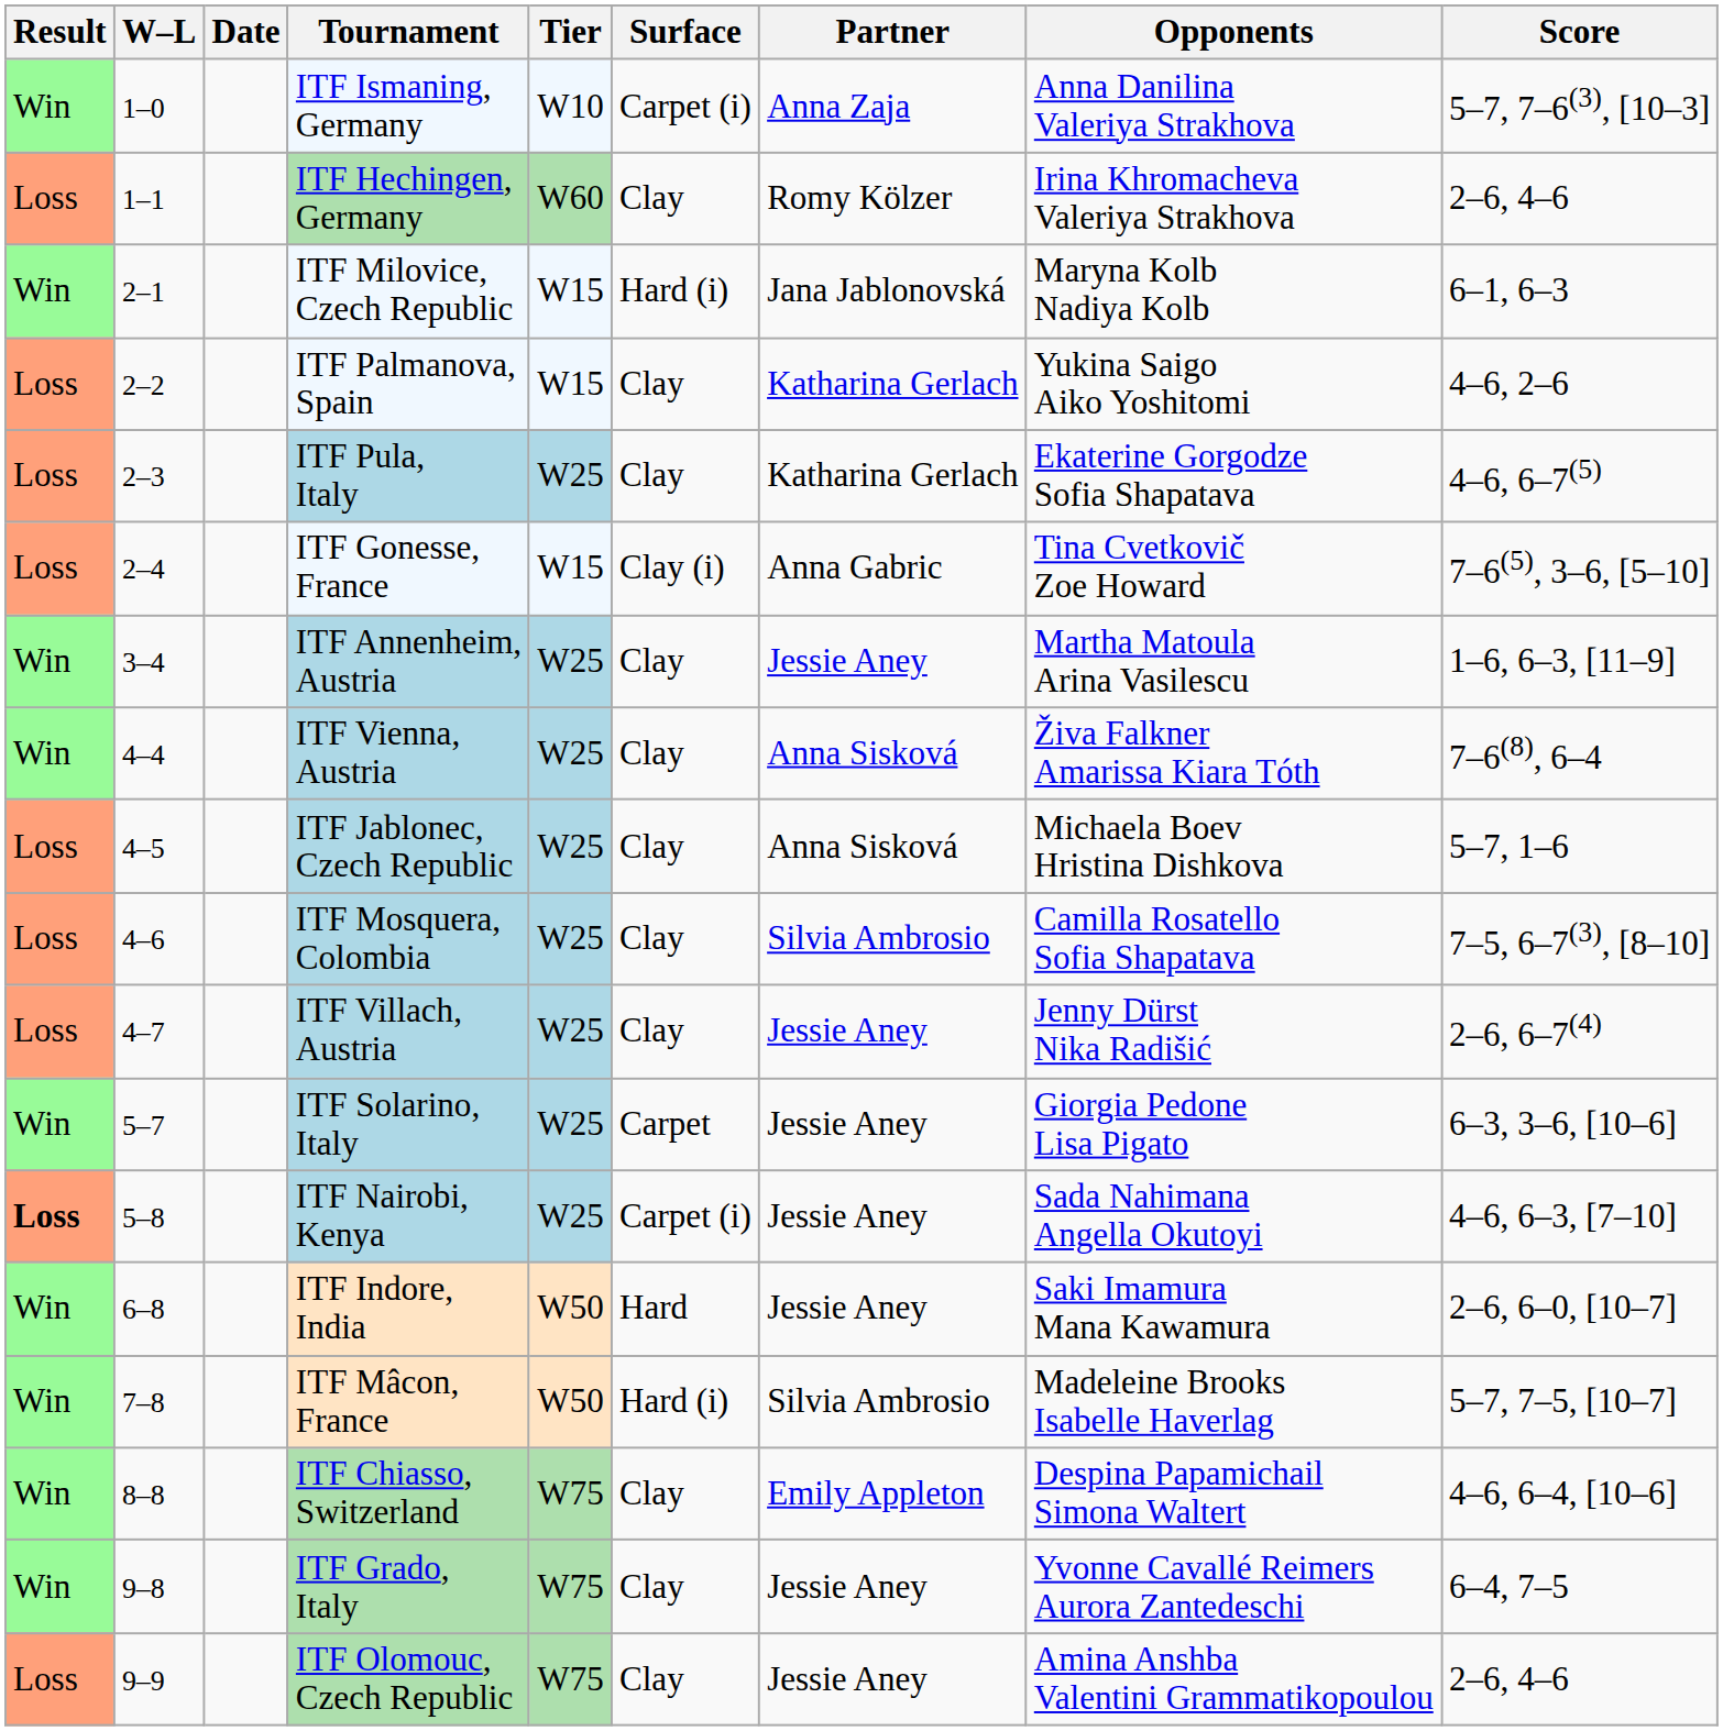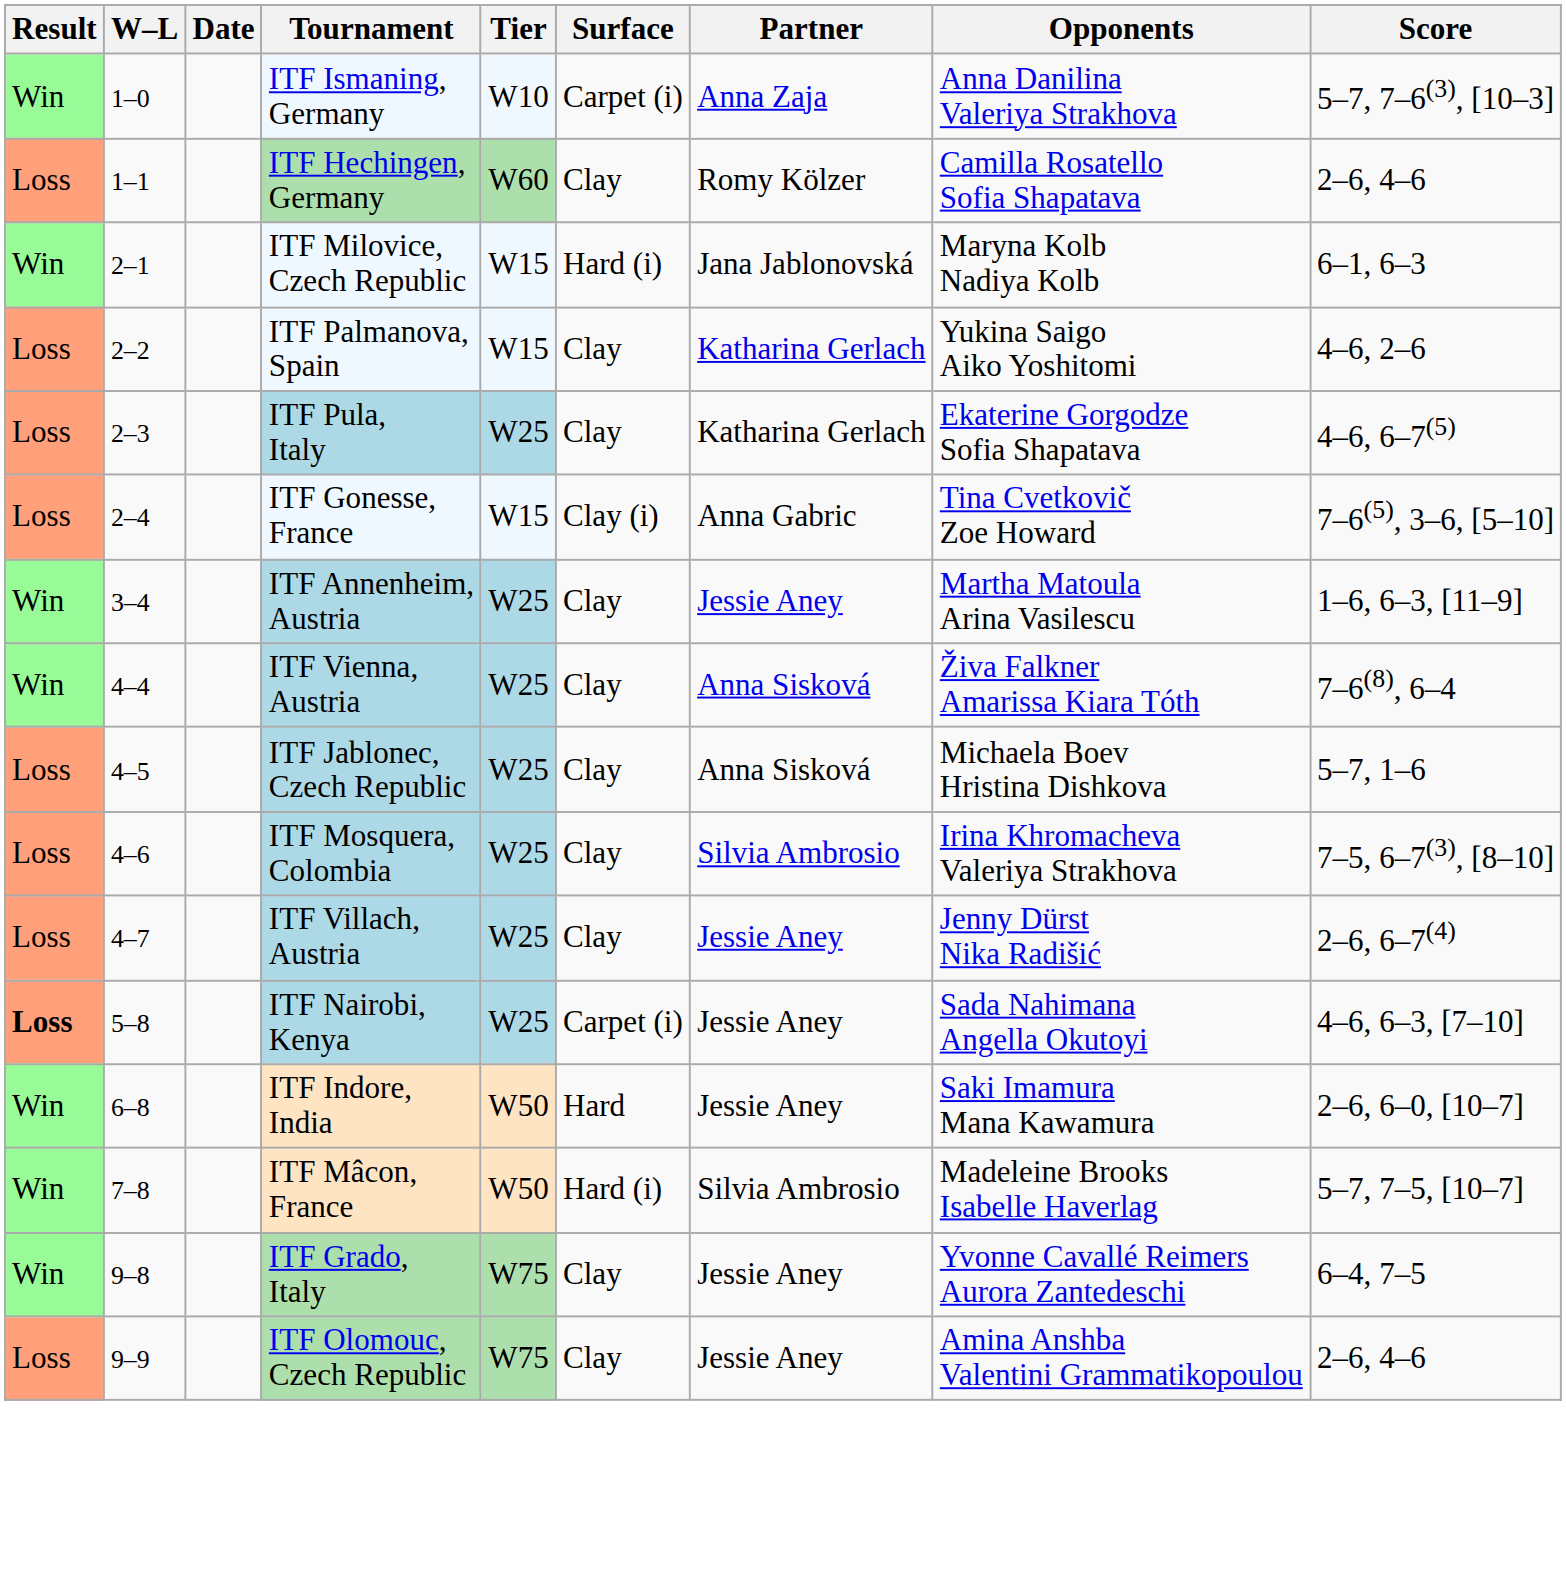 <table class="sortable wikitable nowrap">
 <tr>
 <th>Result</th>
 <th class=unsortable>W–L</th>
 <th>Date</th>
 <th>Tournament</th>
 <th>Tier</th>
 <th>Surface</th>
 <th>Partner</th>
 <th>Opponents</th>
 <th class=unsortable>Score</th>
 </tr>
 <tr>
 <td style="background:#98fb98;">Win</td>
 <td><small>1–0</small></td>
 <td></td>
 <td bgcolor=f0f8ff><a href='#'>ITF Ismaning</a>, <br> Germany</td>
 <td bgcolor=f0f8ff>W10</td>
 <td>Carpet (i)</td>
 <td> <a href='#'>Anna Zaja</a></td>
 <td> <a href='#'>Anna Danilina</a> <br>  <a href='#'>Valeriya Strakhova</a></td>
 <td>5–7, 7–6<sup>(3)</sup>, [10–3]</td>
 </tr>
 <tr>
 <td style="background:#ffa07a;">Loss</td>
 <td><small>1–1</small></td>
 <td><a href='#'></a></td>
 <td bgcolor=addfad><a href='#'>ITF Hechingen</a>, <br> Germany</td>
 <td bgcolor=addfad>W60</td>
 <td>Clay</td>
 <td> Romy Kölzer</td>
-<td> <a href='#'>Irina Khromacheva</a> <br>  Valeriya Strakhova</td>
+<td> <a href='#'>Camilla Rosatello</a> <br>  <a href='#'>Sofia Shapatava</a></td>
 <td>2–6, 4–6</td>
 </tr>
 <tr>
 <td style="background:#98fb98;">Win</td>
 <td><small>2–1</small></td>
 <td></td>
 <td bgcolor=f0f8ff>ITF Milovice, <br> Czech Republic</td>
 <td bgcolor=f0f8ff>W15</td>
 <td>Hard (i)</td>
 <td> Jana Jablonovská</td>
 <td> Maryna Kolb <br>  Nadiya Kolb</td>
 <td>6–1, 6–3</td>
 </tr>
 <tr>
 <td style="background:#ffa07a;">Loss</td>
 <td><small>2–2</small></td>
 <td></td>
 <td bgcolor=f0f8ff>ITF Palmanova, <br> Spain</td>
 <td bgcolor=f0f8ff>W15</td>
 <td>Clay</td>
 <td> <a href='#'>Katharina Gerlach</a></td>
 <td> Yukina Saigo <br>  Aiko Yoshitomi</td>
 <td>4–6, 2–6</td>
 </tr>
 <tr>
 <td style="background:#ffa07a;">Loss</td>
 <td><small>2–3</small></td>
 <td></td>
 <td bgcolor=lightblue>ITF Pula, <br> Italy</td>
 <td bgcolor=lightblue>W25</td>
 <td>Clay</td>
 <td> Katharina Gerlach</td>
 <td> <a href='#'>Ekaterine Gorgodze</a> <br>  Sofia Shapatava</td>
 <td>4–6, 6–7<sup>(5)</sup></td>
 </tr>
 <tr>
 <td style="background:#ffa07a;">Loss</td>
 <td><small>2–4</small></td>
 <td></td>
 <td bgcolor=f0f8ff>ITF Gonesse, <br> France</td>
 <td bgcolor=f0f8ff>W15</td>
 <td>Clay (i)</td>
 <td> Anna Gabric</td>
 <td> <a href='#'>Tina Cvetkovič</a> <br>  Zoe Howard</td>
 <td>7–6<sup>(5)</sup>, 3–6, [5–10]</td>
 </tr>
 <tr>
 <td style="background:#98fb98;">Win</td>
 <td><small>3–4</small></td>
 <td></td>
 <td bgcolor=lightblue>ITF Annenheim, <br> Austria</td>
 <td bgcolor=lightblue>W25</td>
 <td>Clay</td>
 <td> <a href='#'>Jessie Aney</a></td>
 <td> <a href='#'>Martha Matoula</a> <br>  Arina Vasilescu</td>
 <td>1–6, 6–3, [11–9]</td>
 </tr>
 <tr>
 <td style="background:#98fb98;">Win</td>
 <td><small>4–4</small></td>
 <td></td>
 <td bgcolor=lightblue>ITF Vienna, <br> Austria</td>
 <td bgcolor=lightblue>W25</td>
 <td>Clay</td>
 <td> <a href='#'>Anna Sisková</a></td>
 <td> <a href='#'>Živa Falkner</a> <br>  <a href='#'>Amarissa Kiara Tóth</a></td>
 <td>7–6<sup>(8)</sup>, 6–4</td>
 </tr>
 <tr>
 <td style="background:#ffa07a;">Loss</td>
 <td><small>4–5</small></td>
 <td></td>
 <td bgcolor=lightblue>ITF Jablonec, <br> Czech Republic</td>
 <td bgcolor=lightblue>W25</td>
 <td>Clay</td>
 <td> Anna Sisková</td>
 <td> Michaela Boev <br>  Hristina Dishkova</td>
 <td>5–7, 1–6</td>
 </tr>
 <tr>
 <td style="background:#ffa07a;">Loss</td>
 <td><small>4–6</small></td>
 <td></td>
 <td bgcolor=lightblue>ITF Mosquera, <br> Colombia</td>
 <td bgcolor=lightblue>W25</td>
 <td>Clay</td>
 <td> <a href='#'>Silvia Ambrosio</a></td>
-<td> <a href='#'>Camilla Rosatello</a> <br>  <a href='#'>Sofia Shapatava</a></td>
+<td> <a href='#'>Irina Khromacheva</a> <br>  Valeriya Strakhova</td>
 <td>7–5, 6–7<sup>(3)</sup>, [8–10]</td>
 </tr>
 <tr>
 <td style="background:#ffa07a;">Loss</td>
 <td><small>4–7</small></td>
 <td></td>
 <td bgcolor=lightblue>ITF Villach, <br> Austria</td>
 <td bgcolor=lightblue>W25</td>
 <td>Clay</td>
 <td> <a href='#'>Jessie Aney</a></td>
 <td> <a href='#'>Jenny Dürst</a> <br>  <a href='#'>Nika Radišić</a></td>
 <td>2–6, 6–7<sup>(4)</sup></td>
-</tr>
-<tr>
-<td style="background:#98fb98;">Win</td>
-<td><small>5–7</small></td>
-<td></td>
-<td bgcolor=lightblue>ITF Solarino, <br> Italy</td>
-<td bgcolor=lightblue>W25</td>
-<td>Carpet</td>
-<td> Jessie Aney</td>
-<td> <a href='#'>Giorgia Pedone</a> <br>  <a href='#'>Lisa Pigato</a></td>
-<td>6–3, 3–6, [10–6]</td>
 </tr>
 <tr>
 <td style="background:#ffa07a;"><strong>Loss</strong></td>
 <td><small>5–8</small></td>
 <td></td>
 <td bgcolor=lightblue>ITF Nairobi, <br> Kenya</td>
 <td bgcolor=lightblue>W25</td>
 <td>Carpet (i)</td>
 <td> Jessie Aney</td>
 <td> <a href='#'>Sada Nahimana</a> <br>  <a href='#'>Angella Okutoyi</a></td>
 <td>4–6, 6–3, [7–10]</td>
 </tr>
 <tr>
 <td style="background:#98fb98;">Win</td>
 <td><small>6–8</small></td>
 <td></td>
 <td style="background:#ffe4c4;">ITF Indore, <br> India</td>
 <td style="background:#ffe4c4;">W50</td>
 <td>Hard</td>
 <td> Jessie Aney</td>
 <td> <a href='#'>Saki Imamura</a> <br>  Mana Kawamura</td>
 <td>2–6, 6–0, [10–7]</td>
 </tr>
 <tr>
 <td style="background:#98fb98;">Win</td>
 <td><small>7–8</small></td>
 <td></td>
 <td style="background:#ffe4c4;">ITF Mâcon, <br> France</td>
 <td style="background:#ffe4c4;">W50</td>
 <td>Hard (i)</td>
 <td> Silvia Ambrosio</td>
 <td> Madeleine Brooks <br>  <a href='#'>Isabelle Haverlag</a></td>
 <td>5–7, 7–5, [10–7]</td>
 </tr>
 <tr>
 <td style="background:#98fb98;">Win</td>
-<td><small>8–8</small></td>
-<td><a href='#'></a></td>
-<td bgcolor=addfad><a href='#'>ITF Chiasso</a>, <br> Switzerland</td>
-<td bgcolor=addfad>W75</td>
-<td>Clay</td>
-<td> <a href='#'>Emily Appleton</a></td>
-<td> <a href='#'>Despina Papamichail</a> <br>  <a href='#'>Simona Waltert</a></td>
-<td>4–6, 6–4, [10–6]</td>
-</tr>
-<tr>
-<td style="background:#98fb98;">Win</td>
 <td><small>9–8</small></td>
 <td><a href='#'></a></td>
 <td bgcolor=addfad><a href='#'>ITF Grado</a>, <br> Italy</td>
 <td bgcolor=addfad>W75</td>
 <td>Clay</td>
 <td> Jessie Aney</td>
 <td> <a href='#'>Yvonne Cavallé Reimers</a> <br>  <a href='#'>Aurora Zantedeschi</a></td>
 <td>6–4, 7–5</td>
 </tr>
 <tr>
 <td style="background:#ffa07a;">Loss</td>
 <td><small>9–9</small></td>
 <td><a href='#'></a></td>
 <td bgcolor=addfad><a href='#'>ITF Olomouc</a>, <br> Czech Republic</td>
 <td bgcolor=addfad>W75</td>
 <td>Clay</td>
 <td> Jessie Aney</td>
 <td> <a href='#'>Amina Anshba</a> <br>  <a href='#'>Valentini Grammatikopoulou</a></td>
 <td>2–6, 4–6</td>
 </tr>
 </table>
